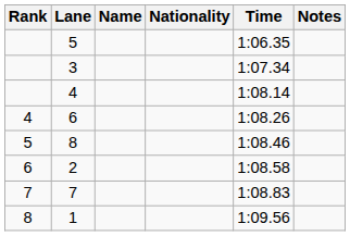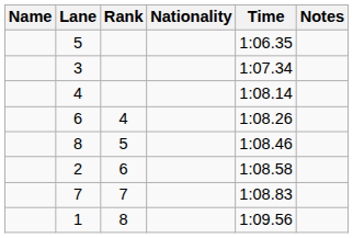 <table class="wikitable sortable" style="text-align:center">
 <tr>
+<th>Name</th>
+<th>Lane</th>
 <th>Rank</th>
-<th>Lane</th>
-<th>Name</th>
 <th>Nationality</th>
 <th>Time</th>
 <th>Notes</th>
 </tr>
 <tr>
+<td align=left></td>
+<td>5</td>
 <td></td>
-<td>5</td>
-<td align=left></td>
 <td align=left></td>
 <td>1:06.35</td>
 <td></td>
 </tr>
 <tr>
+<td align=left></td>
+<td>3</td>
 <td></td>
-<td>3</td>
-<td align=left></td>
 <td align=left></td>
 <td>1:07.34</td>
 <td></td>
 </tr>
 <tr>
+<td align=left></td>
+<td>4</td>
 <td></td>
-<td>4</td>
-<td align=left></td>
 <td align=left></td>
 <td>1:08.14</td>
 <td></td>
 </tr>
 <tr>
+<td align=left></td>
+<td>6</td>
 <td>4</td>
-<td>6</td>
-<td align=left></td>
 <td align=left></td>
 <td>1:08.26</td>
 <td></td>
 </tr>
 <tr>
+<td align=left></td>
+<td>8</td>
 <td>5</td>
-<td>8</td>
-<td align=left></td>
 <td align=left></td>
 <td>1:08.46</td>
 <td></td>
 </tr>
 <tr>
+<td align=left></td>
+<td>2</td>
 <td>6</td>
-<td>2</td>
-<td align=left></td>
 <td align=left></td>
 <td>1:08.58</td>
 <td></td>
 </tr>
 <tr>
+<td align=left></td>
 <td>7</td>
 <td>7</td>
-<td align=left></td>
 <td align=left></td>
 <td>1:08.83</td>
 <td></td>
 </tr>
 <tr>
+<td align=left></td>
+<td>1</td>
 <td>8</td>
-<td>1</td>
-<td align=left></td>
 <td align=left></td>
 <td>1:09.56</td>
 <td></td>
 </tr>
 </table>
